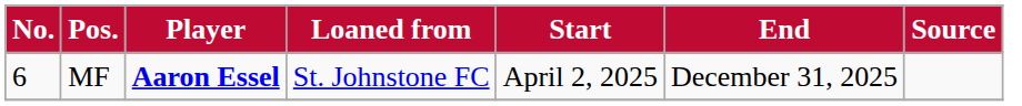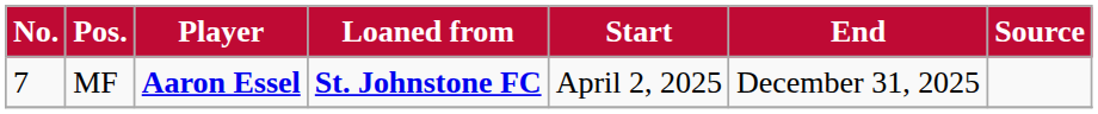 <table class="wikitable sortable" style=" font-size:95%; text-align:left;">
 <tr>
 <th style="background:#BF0A34; color:#FFFFFF">No.</th>
 <th style="background:#BF0A34; color:#FFFFFF">Pos.</th>
 <th style="background:#BF0A34; color:#FFFFFF">Player</th>
 <th style="background:#BF0A34; color:#FFFFFF">Loaned from</th>
 <th style="background:#BF0A34; color:#FFFFFF">Start</th>
 <th style="background:#BF0A34; color:#FFFFFF">End</th>
 <th style="background:#BF0A34; color:#FFFFFF">Source</th>
 </tr>
 <tr>
-<td>6</td>
+<td>7</td>
 <td>MF</td>
 <td align="left"><strong> <a href='#'>Aaron Essel</a></strong></td>
-<td align="left">  <a href='#'>St. Johnstone FC</a></td>
+<td align="left"><strong>  <a href='#'>St. Johnstone FC</a></strong></td>
 <td>April 2, 2025</td>
 <td>December 31, 2025</td>
 <td></td>
 </tr>
 <tr>
 </tr>
 </table>
